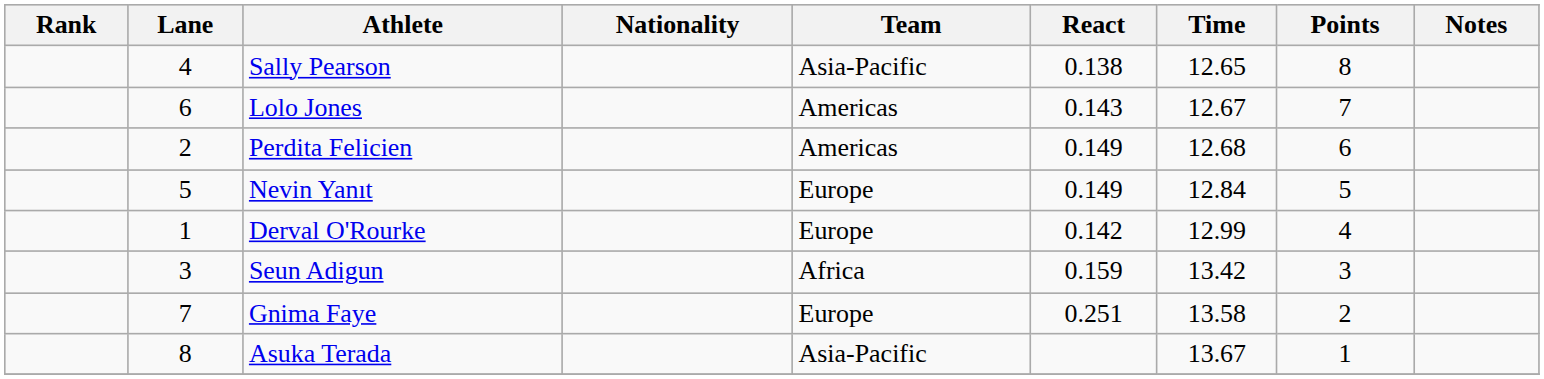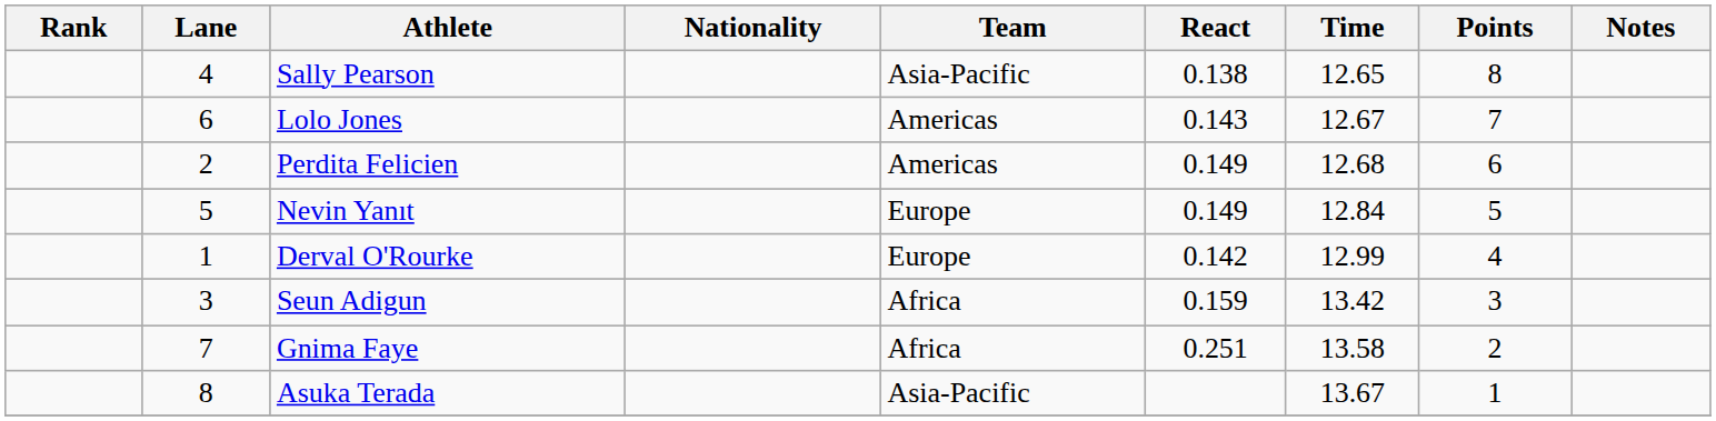 <table class="wikitable sortable" style="text-align:center" width="75%">
 <tr>
 <th>Rank</th>
 <th>Lane</th>
 <th>Athlete</th>
 <th>Nationality</th>
 <th>Team</th>
 <th>React</th>
 <th>Time</th>
 <th>Points</th>
 <th>Notes</th>
 </tr>
 <tr>
 <td></td>
 <td>4</td>
 <td align="left"><a href='#'>Sally Pearson</a></td>
 <td align=left></td>
 <td align=left>Asia-Pacific</td>
 <td>0.138</td>
 <td>12.65</td>
 <td>8</td>
 <td></td>
 </tr>
 <tr>
 <td></td>
 <td>6</td>
 <td align="left"><a href='#'>Lolo Jones</a></td>
 <td align=left></td>
 <td align=left>Americas</td>
 <td>0.143</td>
 <td>12.67</td>
 <td>7</td>
 <td></td>
 </tr>
 <tr>
 <td></td>
 <td>2</td>
 <td align="left"><a href='#'>Perdita Felicien</a></td>
 <td align=left></td>
 <td align=left>Americas</td>
 <td>0.149</td>
 <td>12.68</td>
 <td>6</td>
 <td></td>
 </tr>
 <tr>
 <td></td>
 <td>5</td>
 <td align="left"><a href='#'>Nevin Yanıt</a></td>
 <td align=left></td>
 <td align=left>Europe</td>
 <td>0.149</td>
 <td>12.84</td>
 <td>5</td>
 <td></td>
 </tr>
 <tr>
 <td></td>
 <td>1</td>
 <td align="left"><a href='#'>Derval O'Rourke</a></td>
 <td align=left></td>
 <td align=left>Europe</td>
 <td>0.142</td>
 <td>12.99</td>
 <td>4</td>
 <td></td>
 </tr>
 <tr>
 <td></td>
 <td>3</td>
 <td align="left"><a href='#'>Seun Adigun</a></td>
 <td align=left></td>
 <td align=left>Africa</td>
 <td>0.159</td>
 <td>13.42</td>
 <td>3</td>
 <td></td>
 </tr>
 <tr>
 <td></td>
 <td>7</td>
 <td align="left"><a href='#'>Gnima Faye</a></td>
 <td align=left></td>
-<td align=left>Europe</td>
+<td align=left>Africa</td>
 <td>0.251</td>
 <td>13.58</td>
 <td>2</td>
 <td></td>
 </tr>
 <tr>
 <td></td>
 <td>8</td>
 <td align="left"><a href='#'>Asuka Terada</a></td>
 <td align=left></td>
 <td align=left>Asia-Pacific</td>
 <td></td>
 <td>13.67</td>
 <td>1</td>
 <td></td>
 </tr>
 <tr>
 </tr>
 </table>
